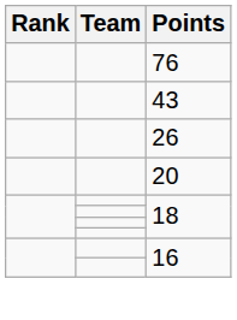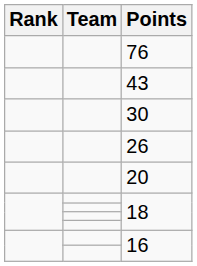 <table class=wikitable>
 <tr>
 <th>Rank</th>
 <th>Team</th>
 <th>Points</th>
 </tr>
 <tr>
 <td></td>
 <td></td>
 <td>76</td>
 </tr>
 <tr>
 <td></td>
 <td></td>
 <td>43</td>
+</tr>
+<tr>
+<td></td>
+<td></td>
+<td>30</td>
 </tr>
 <tr>
 <td></td>
 <td></td>
 <td>26</td>
 </tr>
 <tr>
 <td></td>
 <td></td>
 <td>20</td>
 </tr>
 <tr>
 <td rowspan=4></td>
 <td></td>
 <td rowspan=4>18</td>
 </tr>
 <tr>
 <td></td>
 </tr>
 <tr>
 <td></td>
 </tr>
 <tr>
 <td></td>
 </tr>
 <tr>
 <td rowspan=2></td>
 <td></td>
 <td rowspan=2>16</td>
 </tr>
 <tr>
 <td></td>
 </tr>
 </table>
